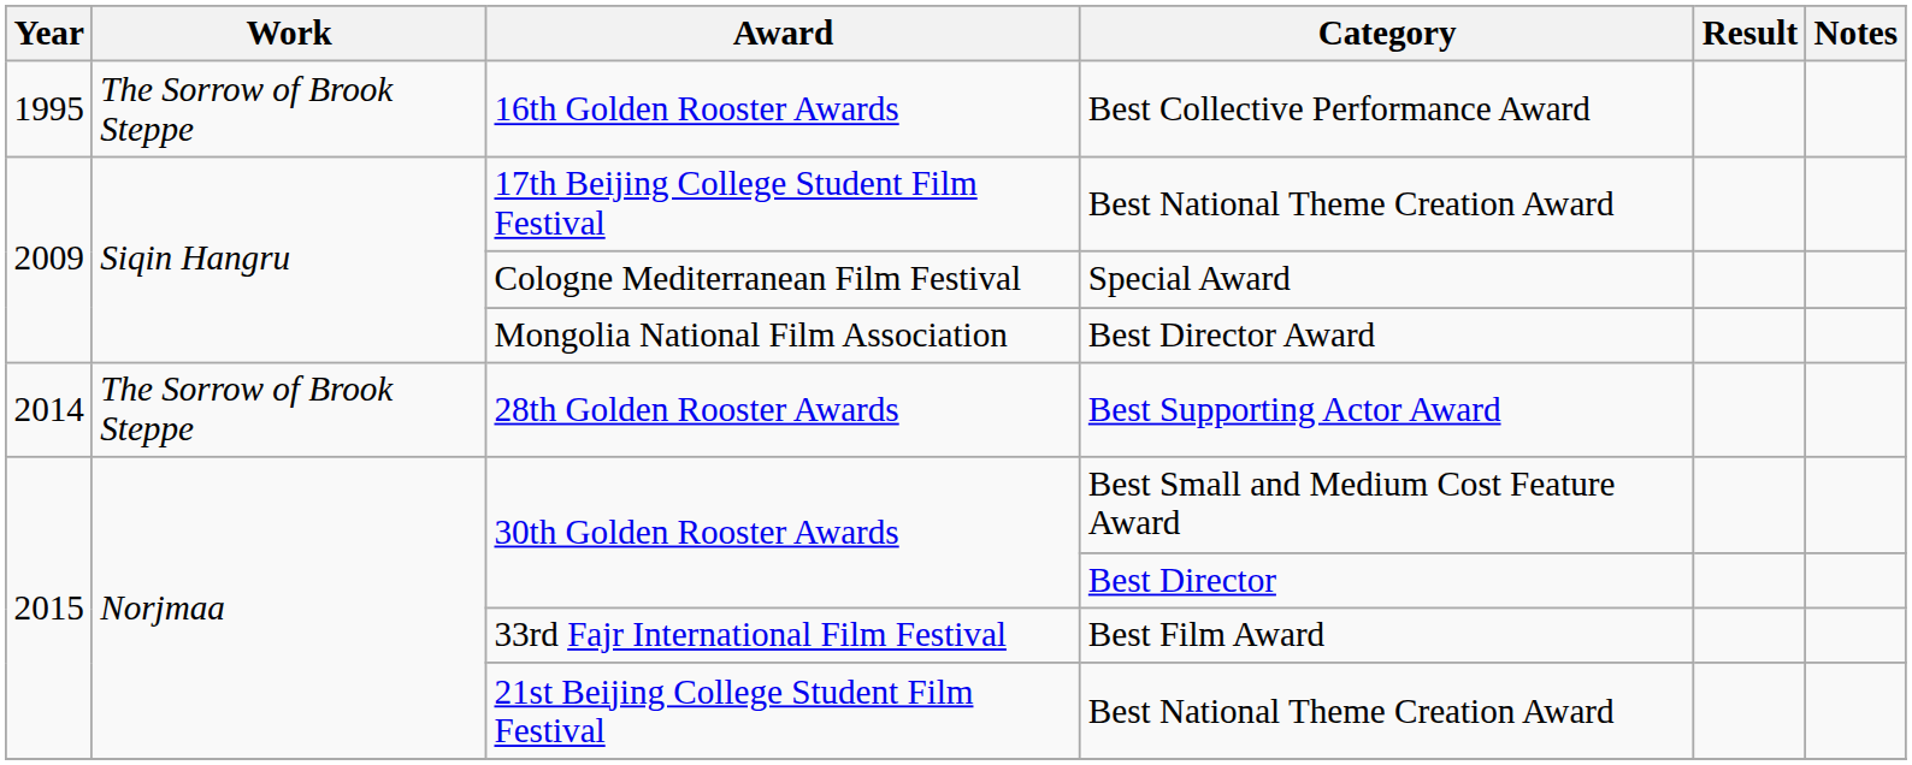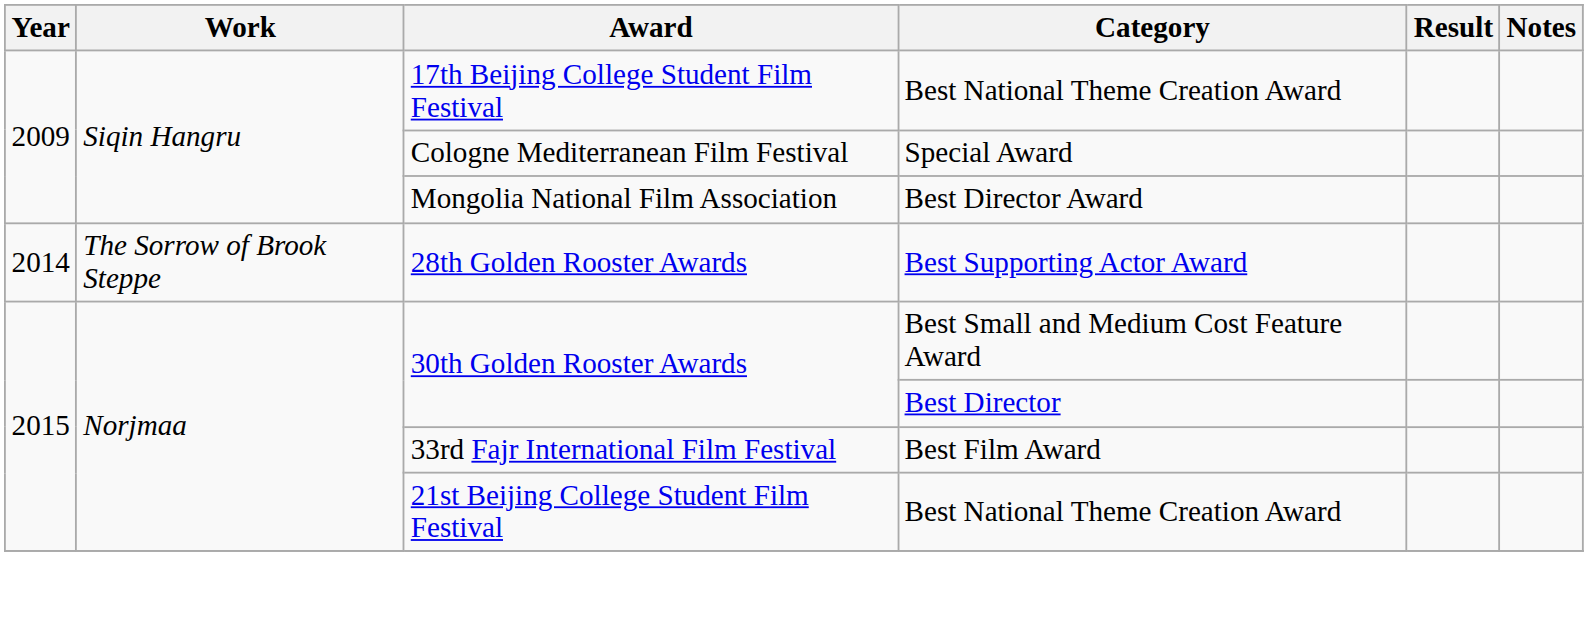 <table class="wikitable">
 <tr>
 <th>Year</th>
 <th>Work</th>
 <th>Award</th>
 <th>Category</th>
 <th>Result</th>
 <th>Notes</th>
-</tr>
-<tr>
-<td>1995</td>
-<td><em>The Sorrow of Brook Steppe</em></td>
-<td><a href='#'>16th Golden Rooster Awards</a></td>
-<td>Best Collective Performance Award</td>
-<td></td>
-<td></td>
 </tr>
 <tr>
 <td rowspan="3">2009</td>
 <td rowspan="3"><em>Siqin Hangru</em></td>
 <td><a href='#'>17th Beijing College Student Film Festival</a></td>
 <td>Best National Theme Creation Award</td>
 <td></td>
 <td></td>
 </tr>
 <tr>
 <td>Cologne Mediterranean Film Festival</td>
 <td>Special Award</td>
 <td></td>
 <td></td>
 </tr>
 <tr>
 <td>Mongolia National Film Association</td>
 <td>Best Director Award</td>
 <td></td>
 <td></td>
 </tr>
 <tr>
 <td>2014</td>
 <td><em>The Sorrow of Brook Steppe</em></td>
 <td><a href='#'>28th Golden Rooster Awards</a></td>
 <td><a href='#'>Best Supporting Actor Award</a></td>
 <td></td>
 <td></td>
 </tr>
 <tr>
 <td rowspan="4">2015</td>
 <td rowspan="4"><em>Norjmaa</em></td>
 <td rowspan="2"><a href='#'>30th Golden Rooster Awards</a></td>
 <td>Best Small and Medium Cost Feature Award</td>
 <td></td>
 <td></td>
 </tr>
 <tr>
 <td><a href='#'>Best Director</a></td>
 <td></td>
 <td></td>
 </tr>
 <tr>
 <td>33rd <a href='#'>Fajr International Film Festival</a></td>
 <td>Best Film Award</td>
 <td></td>
 <td></td>
 </tr>
 <tr>
 <td><a href='#'>21st Beijing College Student Film Festival</a></td>
 <td>Best National Theme Creation Award</td>
 <td></td>
 <td></td>
 </tr>
 <tr>
 </tr>
 </table>
